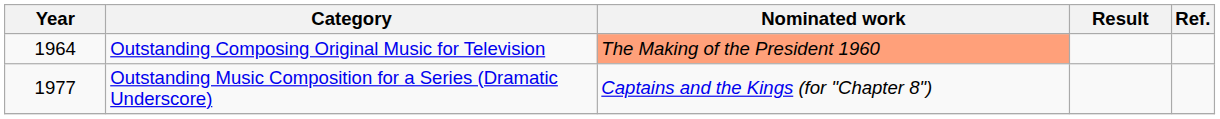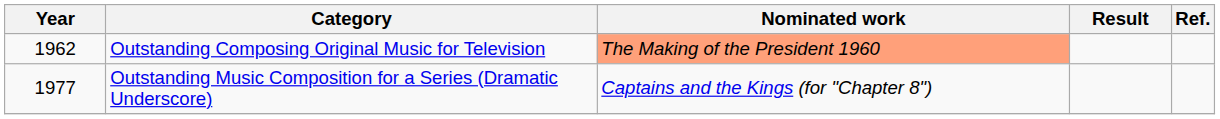 <table class=wikitable>
 <tr>
 <th scope="col" style="width:5em;">Year</th>
 <th scope="col" style="width:26em;">Category</th>
 <th scope="col" style="width:25em;">Nominated work</th>
 <th scope="col" style="width:5em;">Result</th>
 <th>Ref.</th>
 </tr>
 <tr>
-<td style="text-align:center;">1964</td>
+<td style="text-align:center;">1962</td>
 <td><a href='#'>Outstanding Composing Original Music for Television</a></td>
 <td style="background: lightsalmon;"><em>The Making of the President 1960</em></td>
 <td></td>
 <td></td>
 </tr>
 <tr>
 <td style="text-align:center;">1977</td>
 <td><a href='#'>Outstanding Music Composition for a Series (Dramatic Underscore)</a></td>
 <td><em><a href='#'>Captains and the Kings</a> (for "Chapter 8")</em></td>
 <td></td>
 <td></td>
 </tr>
 <tr>
 </tr>
 </table>
